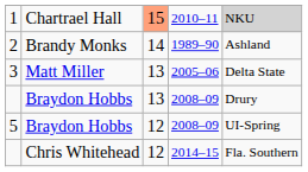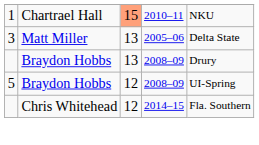 <table class="wikitable">
 <tr>
 </tr>
 <tr>
 <td>1</td>
 <td>Chartrael Hall</td>
 <td style="background: lightsalmon;">15</td>
 <td style="font-size:80%;"><a href='#'>2010–11</a></td>
-<td style="background: lightgrey; font-size:80%;">NKU</td>
-</tr>
-<tr>
-<td>2</td>
-<td>Brandy Monks</td>
-<td>14</td>
-<td style="font-size:80%;"><a href='#'>1989–90</a></td>
-<td style="font-size:80%;">Ashland</td>
+<td style="font-size:80%;">NKU</td>
 </tr>
 <tr>
 <td>3</td>
 <td><a href='#'>Matt Miller</a></td>
 <td>13</td>
 <td style="font-size:80%;"><a href='#'>2005–06</a></td>
 <td style="font-size:80%;">Delta State</td>
 </tr>
 <tr>
 <td></td>
 <td><a href='#'>Braydon Hobbs</a></td>
 <td>13</td>
 <td style="font-size:80%;"><a href='#'>2008–09</a></td>
 <td style="font-size:80%;">Drury</td>
 </tr>
 <tr>
 <td>5</td>
 <td><a href='#'>Braydon Hobbs</a></td>
 <td>12</td>
 <td style="font-size:80%;"><a href='#'>2008–09</a></td>
 <td style="font-size:80%;">UI-Spring</td>
 </tr>
 <tr>
 <td></td>
 <td>Chris Whitehead</td>
 <td>12</td>
 <td style="font-size:80%;"><a href='#'>2014–15</a></td>
 <td style="font-size:80%;">Fla. Southern</td>
 </tr>
 </table>
